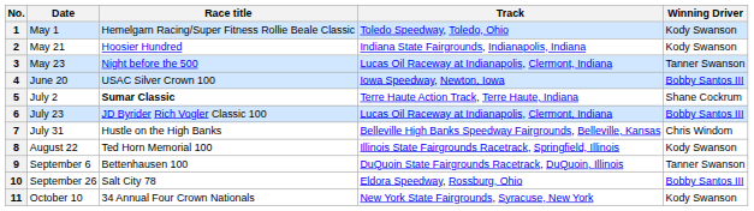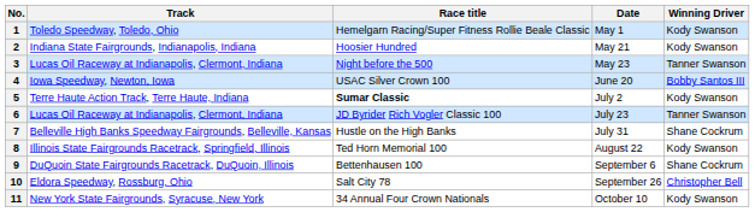 <table class="wikitable" style="font-size:85%;">
 <tr>
 <th>No.</th>
+<th>Track</th>
+<th>Race title</th>
 <th>Date</th>
-<th>Race title</th>
-<th>Track</th>
 <th>Winning Driver</th>
 </tr>
 <tr style="background:#D0E7FF;">
 <th>1</th>
+<td><a href='#'>Toledo Speedway</a>, <a href='#'>Toledo, Ohio</a></td>
+<td>Hemelgarn Racing/Super Fitness Rollie Beale Classic</td>
 <td>May 1</td>
-<td>Hemelgarn Racing/Super Fitness Rollie Beale Classic</td>
-<td><a href='#'>Toledo Speedway</a>, <a href='#'>Toledo, Ohio</a></td>
 <td>Kody Swanson</td>
 </tr>
 <tr style="background:white;">
 <th>2</th>
+<td><a href='#'>Indiana State Fairgrounds</a>, <a href='#'>Indianapolis, Indiana</a></td>
+<td><a href='#'>Hoosier Hundred</a></td>
 <td>May 21</td>
-<td><a href='#'>Hoosier Hundred</a></td>
-<td><a href='#'>Indiana State Fairgrounds</a>, <a href='#'>Indianapolis, Indiana</a></td>
 <td>Kody Swanson</td>
 </tr>
 <tr style="background:#D0E7FF;">
 <th>3</th>
+<td><a href='#'>Lucas Oil Raceway at Indianapolis</a>, <a href='#'>Clermont, Indiana</a></td>
+<td><a href='#'>Night before the 500</a></td>
 <td>May 23</td>
-<td><a href='#'>Night before the 500</a></td>
-<td><a href='#'>Lucas Oil Raceway at Indianapolis</a>, <a href='#'>Clermont, Indiana</a></td>
 <td>Tanner Swanson</td>
 </tr>
 <tr style="background:#D0E7FF;">
 <th>4</th>
+<td><a href='#'>Iowa Speedway</a>, <a href='#'>Newton, Iowa</a></td>
+<td>USAC Silver Crown 100</td>
 <td>June 20</td>
-<td>USAC Silver Crown 100</td>
-<td><a href='#'>Iowa Speedway</a>, <a href='#'>Newton, Iowa</a></td>
 <td><a href='#'>Bobby Santos III</a></td>
 </tr>
 <tr style="background:white;">
 <th>5</th>
+<td><a href='#'>Terre Haute Action Track</a>, <a href='#'>Terre Haute, Indiana</a></td>
+<td><strong>Sumar Classic</strong></td>
 <td>July 2</td>
-<td><strong>Sumar Classic</strong></td>
-<td><a href='#'>Terre Haute Action Track</a>, <a href='#'>Terre Haute, Indiana</a></td>
-<td>Shane Cockrum</td>
+<td>Kody Swanson</td>
 </tr>
 <tr style="background:#D0E7FF;">
 <th>6</th>
+<td><a href='#'>Lucas Oil Raceway at Indianapolis</a>, <a href='#'>Clermont, Indiana</a></td>
+<td><a href='#'>JD Byrider</a> <a href='#'>Rich Vogler</a> Classic 100</td>
 <td>July 23</td>
-<td><a href='#'>JD Byrider</a> <a href='#'>Rich Vogler</a> Classic 100</td>
-<td><a href='#'>Lucas Oil Raceway at Indianapolis</a>, <a href='#'>Clermont, Indiana</a></td>
-<td><a href='#'>Bobby Santos III</a></td>
+<td>Tanner Swanson</td>
 </tr>
 <tr style="background:white;">
 <th>7</th>
+<td><a href='#'>Belleville High Banks Speedway Fairgrounds</a>, <a href='#'>Belleville, Kansas</a></td>
+<td>Hustle on the High Banks</td>
 <td>July 31</td>
-<td>Hustle on the High Banks</td>
-<td><a href='#'>Belleville High Banks Speedway Fairgrounds</a>, <a href='#'>Belleville, Kansas</a></td>
-<td>Chris Windom</td>
+<td>Shane Cockrum</td>
 </tr>
 <tr style="background:white;">
 <th>8</th>
+<td><a href='#'>Illinois State Fairgrounds Racetrack</a>, <a href='#'>Springfield, Illinois</a></td>
+<td>Ted Horn Memorial 100</td>
 <td>August 22</td>
-<td>Ted Horn Memorial 100</td>
-<td><a href='#'>Illinois State Fairgrounds Racetrack</a>, <a href='#'>Springfield, Illinois</a></td>
 <td>Kody Swanson</td>
 </tr>
 <tr style="background:white;">
 <th>9</th>
+<td><a href='#'>DuQuoin State Fairgrounds Racetrack</a>, <a href='#'>DuQuoin, Illinois</a></td>
+<td>Bettenhausen 100</td>
 <td>September 6</td>
-<td>Bettenhausen 100</td>
-<td><a href='#'>DuQuoin State Fairgrounds Racetrack</a>, <a href='#'>DuQuoin, Illinois</a></td>
-<td>Tanner Swanson</td>
+<td>Shane Cockrum</td>
 </tr>
 <tr style="background:white;">
 <th>10</th>
+<td><a href='#'>Eldora Speedway</a>, <a href='#'>Rossburg, Ohio</a></td>
+<td>Salt City 78</td>
 <td>September 26</td>
-<td>Salt City 78</td>
-<td><a href='#'>Eldora Speedway</a>, <a href='#'>Rossburg, Ohio</a></td>
-<td><a href='#'>Bobby Santos III</a></td>
+<td><a href='#'>Christopher Bell</a></td>
 </tr>
 <tr style="background:white;">
 <th>11</th>
+<td><a href='#'>New York State Fairgrounds</a>, <a href='#'>Syracuse, New York</a></td>
+<td>34 Annual Four Crown Nationals</td>
 <td>October 10</td>
-<td>34 Annual Four Crown Nationals</td>
-<td><a href='#'>New York State Fairgrounds</a>, <a href='#'>Syracuse, New York</a></td>
 <td>Kody Swanson</td>
 </tr>
 </table>
